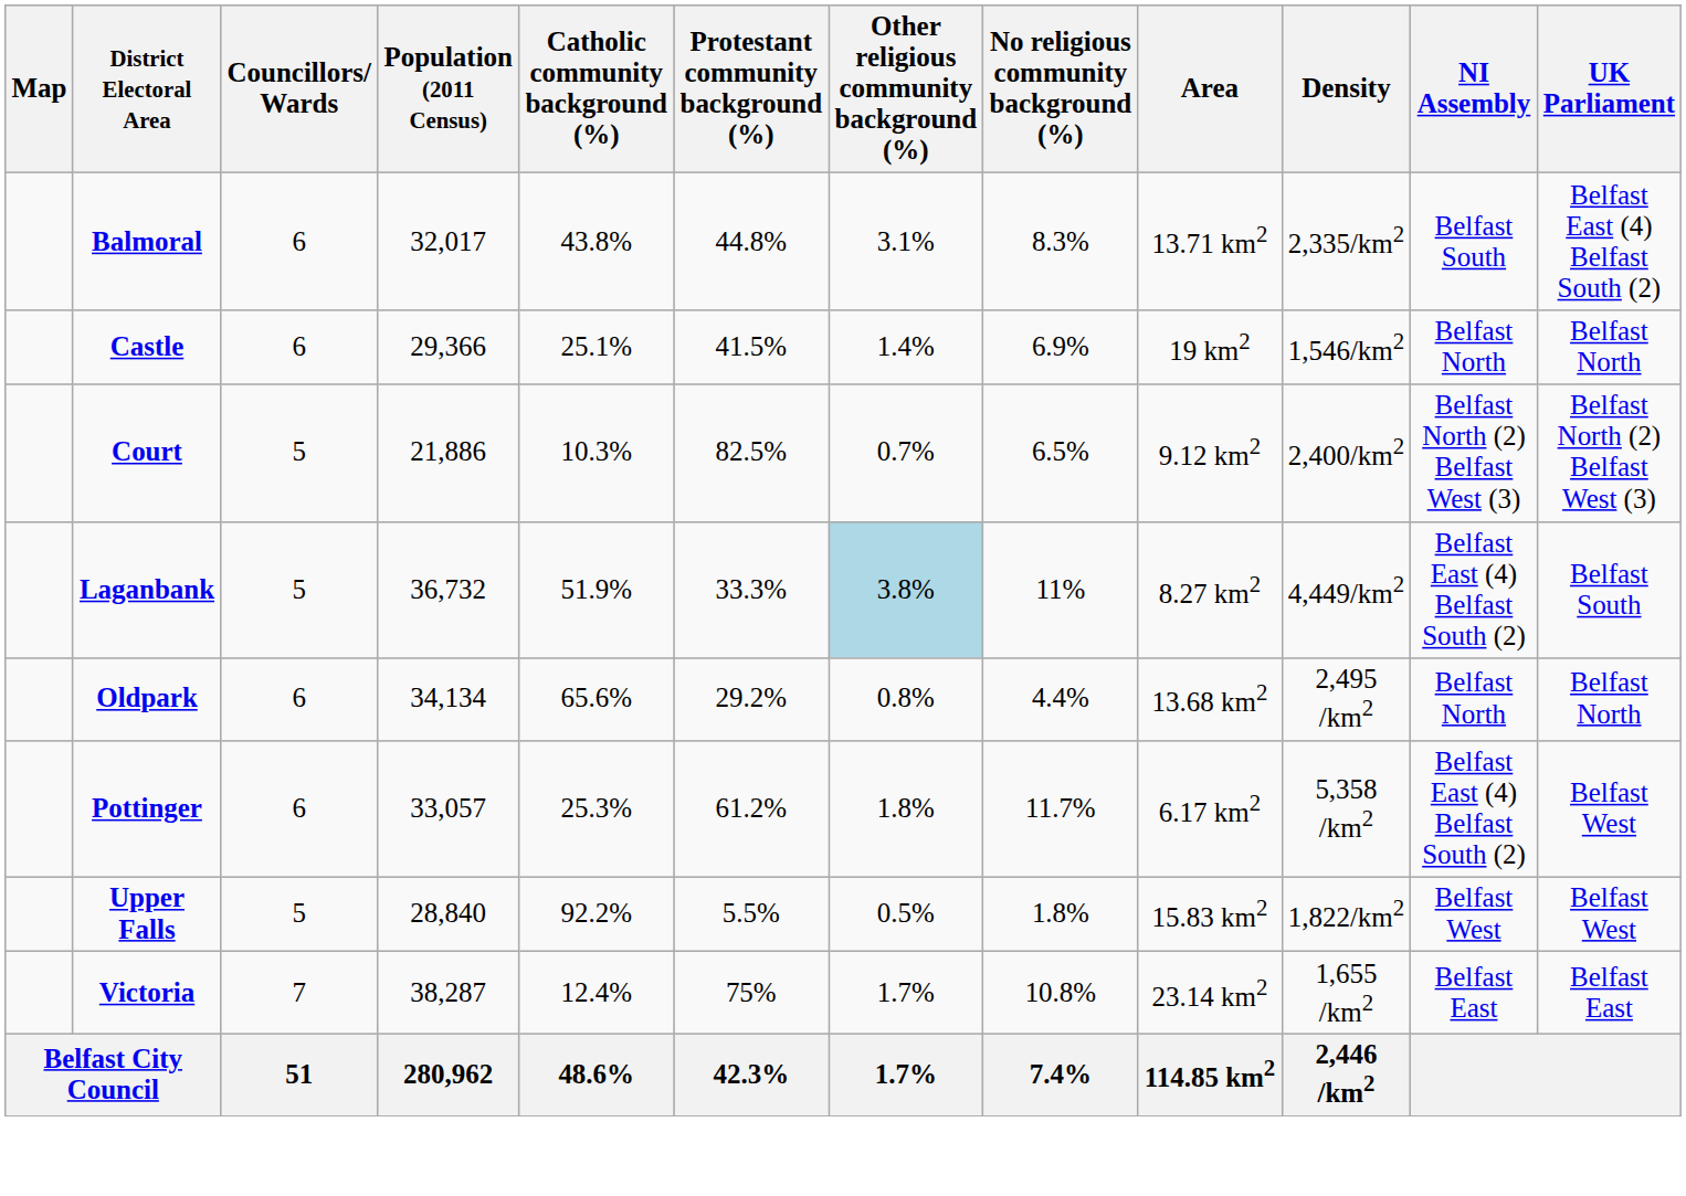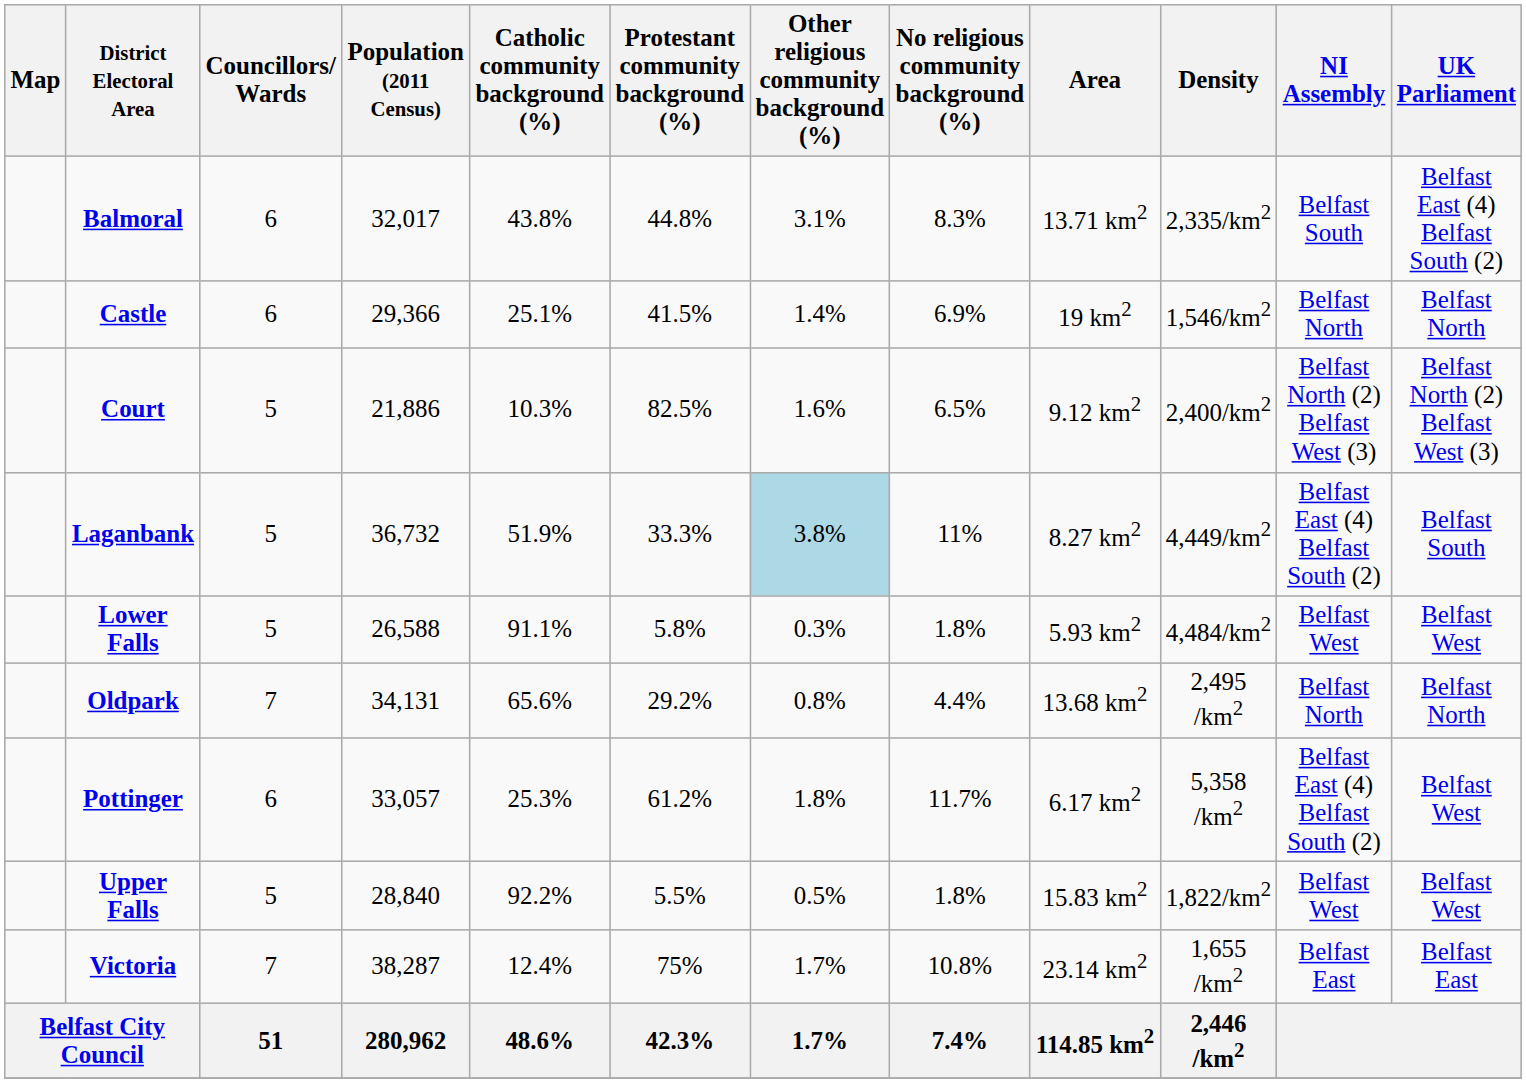 <table class="wikitable sortable" style="text-align:center">
 <tr>
 <th class="unsortable">Map</th>
 <th width="110px"><small>District Electoral Area</small></th>
 <th width="80px">Councillors/ <br> Wards</th>
 <th width="100px">Population <br> <small>(2011 Census)</small></th>
 <th width="90px">Catholic community background (%)</th>
 <th width="90px">Protestant community background (%)</th>
 <th width="90px">Other<br>religious community background (%)</th>
 <th>No religious community background (%)</th>
 <th width="100px">Area</th>
 <th width="80px">Density</th>
 <th width="110px"><a href='#'>NI Assembly</a></th>
 <th width="110px"><a href='#'>UK Parliament</a></th>
 </tr>
 <tr>
 <td></td>
 <td><strong><a href='#'>Balmoral</a></strong></td>
 <td>6</td>
 <td>32,017</td>
 <td>43.8%</td>
 <td>44.8%</td>
 <td>3.1%</td>
 <td>8.3%</td>
 <td>13.71 km<sup>2</sup></td>
 <td>2,335/km<sup>2</sup></td>
 <td><a href='#'>Belfast South</a></td>
 <td><a href='#'>Belfast East</a> (4)<br> <a href='#'>Belfast South</a> (2)</td>
 </tr>
 <tr>
 <td></td>
 <td><strong><a href='#'>Castle</a></strong></td>
 <td>6</td>
 <td>29,366</td>
 <td>25.1%</td>
 <td>41.5%</td>
 <td>1.4%</td>
 <td>6.9%</td>
 <td>19 km<sup>2</sup></td>
 <td>1,546/km<sup>2</sup></td>
 <td><a href='#'>Belfast North</a></td>
 <td><a href='#'>Belfast North</a></td>
 </tr>
 <tr>
 <td></td>
 <td><strong><a href='#'>Court</a></strong></td>
 <td>5</td>
 <td>21,886</td>
 <td>10.3%</td>
 <td>82.5%</td>
-<td>0.7%</td>
+<td>1.6%</td>
 <td>6.5%</td>
 <td>9.12 km<sup>2</sup></td>
 <td>2,400/km<sup>2</sup></td>
 <td><a href='#'>Belfast North</a> (2) <br> <a href='#'>Belfast West</a> (3)</td>
 <td><a href='#'>Belfast North</a> (2) <br> <a href='#'>Belfast West</a> (3)</td>
 </tr>
 <tr>
 <td></td>
 <td><strong><a href='#'>Laganbank</a></strong></td>
 <td>5</td>
 <td>36,732</td>
 <td>51.9%</td>
 <td>33.3%</td>
 <td style="background: lightblue;">3.8%</td>
 <td>11%</td>
 <td>8.27 km<sup>2</sup></td>
 <td>4,449/km<sup>2</sup></td>
 <td><a href='#'>Belfast East</a> (4) <br> <a href='#'>Belfast South</a> (2)</td>
 <td><a href='#'>Belfast South</a></td>
 </tr>
 <tr>
 <td></td>
+<td><strong><a href='#'>Lower Falls</a></strong></td>
+<td>5</td>
+<td>26,588</td>
+<td>91.1%</td>
+<td>5.8%</td>
+<td>0.3%</td>
+<td>1.8%</td>
+<td>5.93 km<sup>2</sup></td>
+<td>4,484/km<sup>2</sup></td>
+<td><a href='#'>Belfast West</a></td>
+<td><a href='#'>Belfast West</a></td>
+</tr>
+<tr>
+<td></td>
 <td><strong><a href='#'>Oldpark</a></strong></td>
-<td>6</td>
-<td>34,134</td>
+<td>7</td>
+<td>34,131</td>
 <td>65.6%</td>
 <td>29.2%</td>
 <td>0.8%</td>
 <td>4.4%</td>
 <td>13.68 km<sup>2</sup></td>
 <td>2,495 /km<sup>2</sup></td>
 <td><a href='#'>Belfast North</a></td>
 <td><a href='#'>Belfast North</a></td>
 </tr>
 <tr>
 <td></td>
 <td><strong><a href='#'>Pottinger</a></strong></td>
 <td>6</td>
 <td>33,057</td>
 <td>25.3%</td>
 <td>61.2%</td>
 <td>1.8%</td>
 <td>11.7%</td>
 <td>6.17 km<sup>2</sup></td>
 <td>5,358 /km<sup>2</sup></td>
 <td><a href='#'>Belfast East</a> (4) <br> <a href='#'>Belfast South</a> (2)</td>
 <td><a href='#'>Belfast West</a></td>
 </tr>
 <tr>
 <td></td>
 <td><strong><a href='#'>Upper Falls</a></strong></td>
 <td>5</td>
 <td>28,840</td>
 <td>92.2%</td>
 <td>5.5%</td>
 <td>0.5%</td>
 <td>1.8%</td>
 <td>15.83 km<sup>2</sup></td>
 <td>1,822/km<sup>2</sup></td>
 <td><a href='#'>Belfast West</a></td>
 <td><a href='#'>Belfast West</a></td>
 </tr>
 <tr>
 <td></td>
 <td><strong><a href='#'>Victoria</a></strong></td>
 <td>7</td>
 <td>38,287</td>
 <td>12.4%</td>
 <td>75%</td>
 <td>1.7%</td>
 <td>10.8%</td>
 <td>23.14 km<sup>2</sup></td>
 <td>1,655 /km<sup>2</sup></td>
 <td><a href='#'>Belfast East</a></td>
 <td><a href='#'>Belfast East</a></td>
 </tr>
 <tr>
 <th colspan="2"><a href='#'>Belfast City Council</a></th>
 <th>51</th>
 <th>280,962</th>
 <th>48.6%</th>
 <th>42.3%</th>
 <th>1.7%</th>
 <th>7.4%</th>
 <th>114.85 km<sup>2</sup></th>
 <th>2,446 /km<sup>2</sup></th>
 <th colspan="2"></th>
 </tr>
 <tr>
 </tr>
 </table>
